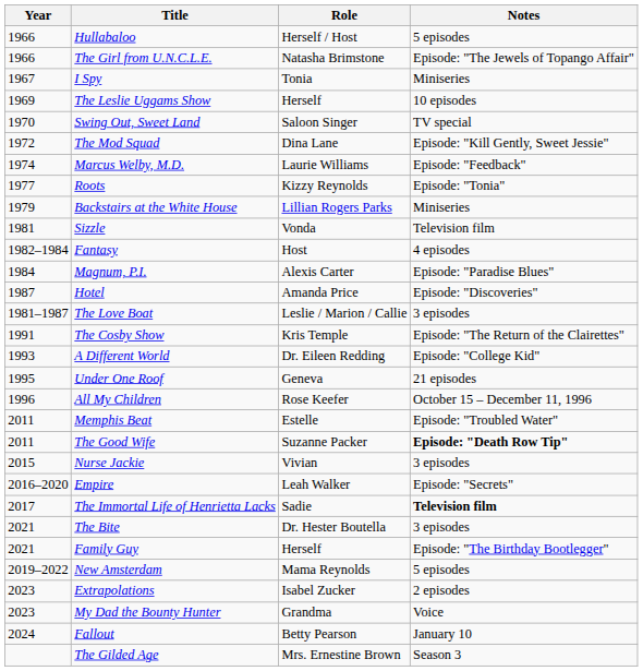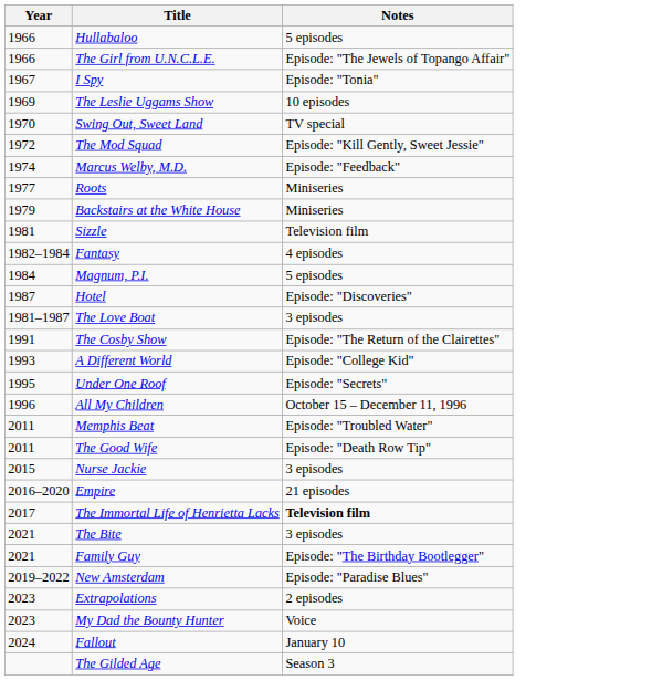 <table class="wikitable sortable">
 <tr>
 <th>Year</th>
 <th>Title</th>
-<th>Role</th>
 <th>Notes</th>
 </tr>
 <tr>
 <td>1966</td>
 <td><em><a href='#'>Hullabaloo</a></em></td>
-<td>Herself / Host</td>
 <td>5 episodes</td>
 </tr>
 <tr>
 <td>1966</td>
 <td><em><a href='#'>The Girl from U.N.C.L.E.</a></em></td>
-<td>Natasha Brimstone</td>
 <td>Episode: "The Jewels of Topango Affair"</td>
 </tr>
 <tr>
 <td>1967</td>
 <td><em><a href='#'>I Spy</a></em></td>
-<td>Tonia</td>
-<td>Miniseries</td>
+<td>Episode: "Tonia"</td>
 </tr>
 <tr>
 <td>1969</td>
 <td><em><a href='#'>The Leslie Uggams Show</a></em></td>
-<td>Herself</td>
 <td>10 episodes</td>
 </tr>
 <tr>
 <td>1970</td>
 <td><em><a href='#'>Swing Out, Sweet Land</a></em></td>
-<td>Saloon Singer</td>
 <td>TV special</td>
 </tr>
 <tr>
 <td>1972</td>
 <td><em><a href='#'>The Mod Squad</a></em></td>
-<td>Dina Lane</td>
 <td>Episode: "Kill Gently, Sweet Jessie"</td>
 </tr>
 <tr>
 <td>1974</td>
 <td><em><a href='#'>Marcus Welby, M.D.</a></em></td>
-<td>Laurie Williams</td>
 <td>Episode: "Feedback"</td>
 </tr>
 <tr>
 <td>1977</td>
 <td><em><a href='#'>Roots</a></em></td>
-<td>Kizzy Reynolds</td>
-<td>Episode: "Tonia"</td>
+<td>Miniseries</td>
 </tr>
 <tr>
 <td>1979</td>
 <td><em><a href='#'>Backstairs at the White House</a></em></td>
-<td><a href='#'>Lillian Rogers Parks</a></td>
 <td>Miniseries</td>
 </tr>
 <tr>
 <td>1981</td>
 <td><em><a href='#'>Sizzle</a></em></td>
-<td>Vonda</td>
 <td>Television film</td>
 </tr>
 <tr>
 <td>1982–1984</td>
 <td><em><a href='#'>Fantasy</a></em></td>
-<td>Host</td>
 <td>4 episodes</td>
 </tr>
 <tr>
 <td>1984</td>
 <td><em><a href='#'>Magnum, P.I.</a></em></td>
-<td>Alexis Carter</td>
-<td>Episode: "Paradise Blues"</td>
+<td>5 episodes</td>
 </tr>
 <tr>
 <td>1987</td>
 <td><em><a href='#'>Hotel</a></em></td>
-<td>Amanda Price</td>
 <td>Episode: "Discoveries"</td>
 </tr>
 <tr>
 <td>1981–1987</td>
 <td><em><a href='#'>The Love Boat</a></em></td>
-<td>Leslie / Marion / Callie</td>
 <td>3 episodes</td>
 </tr>
 <tr>
 <td>1991</td>
 <td><em><a href='#'>The Cosby Show</a></em></td>
-<td>Kris Temple</td>
 <td>Episode: "The Return of the Clairettes"</td>
 </tr>
 <tr>
 <td>1993</td>
 <td><em><a href='#'>A Different World</a></em></td>
-<td>Dr. Eileen Redding</td>
 <td>Episode: "College Kid"</td>
 </tr>
 <tr>
 <td>1995</td>
 <td><em><a href='#'>Under One Roof</a></em></td>
-<td>Geneva</td>
-<td>21 episodes</td>
+<td>Episode: "Secrets"</td>
 </tr>
 <tr>
 <td>1996</td>
 <td><em><a href='#'>All My Children</a></em></td>
-<td>Rose Keefer</td>
 <td>October 15 – December 11, 1996</td>
 </tr>
 <tr>
 <td>2011</td>
 <td><em><a href='#'>Memphis Beat</a></em></td>
-<td>Estelle</td>
 <td>Episode: "Troubled Water"</td>
 </tr>
 <tr>
 <td>2011</td>
 <td><em><a href='#'>The Good Wife</a></em></td>
-<td>Suzanne Packer</td>
-<td><strong>Episode: "Death Row Tip"</strong></td>
+<td>Episode: "Death Row Tip"</td>
 </tr>
 <tr>
 <td>2015</td>
 <td><em><a href='#'>Nurse Jackie</a></em></td>
-<td>Vivian</td>
 <td>3 episodes</td>
 </tr>
 <tr>
 <td>2016–2020</td>
 <td><em><a href='#'>Empire</a></em></td>
-<td>Leah Walker</td>
-<td>Episode: "Secrets"</td>
+<td>21 episodes</td>
 </tr>
 <tr>
 <td>2017</td>
 <td><em><a href='#'>The Immortal Life of Henrietta Lacks</a></em></td>
-<td>Sadie</td>
 <td><strong>Television film</strong></td>
 </tr>
 <tr>
 <td>2021</td>
 <td><em><a href='#'>The Bite</a></em></td>
-<td>Dr. Hester Boutella</td>
 <td>3 episodes</td>
 </tr>
 <tr>
 <td>2021</td>
 <td><em><a href='#'>Family Guy</a></em></td>
-<td>Herself</td>
 <td>Episode: "<a href='#'>The Birthday Bootlegger</a>"</td>
 </tr>
 <tr>
 <td>2019–2022</td>
 <td><em><a href='#'>New Amsterdam</a></em></td>
-<td>Mama Reynolds</td>
-<td>5 episodes</td>
+<td>Episode: "Paradise Blues"</td>
 </tr>
 <tr>
 <td>2023</td>
 <td><em><a href='#'>Extrapolations</a></em></td>
-<td>Isabel Zucker</td>
 <td>2 episodes</td>
 </tr>
 <tr>
 <td>2023</td>
 <td><em><a href='#'>My Dad the Bounty Hunter</a></em></td>
-<td>Grandma</td>
 <td>Voice</td>
 </tr>
 <tr>
 <td>2024</td>
 <td><em><a href='#'>Fallout</a></em></td>
-<td>Betty Pearson</td>
 <td>January 10</td>
 </tr>
 <tr>
 <td></td>
 <td><em><a href='#'>The Gilded Age</a></em></td>
-<td>Mrs. Ernestine Brown</td>
 <td>Season 3</td>
 </tr>
 </table>
